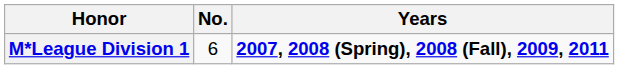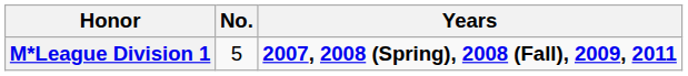 <table class="wikitable plainrowheaders">
 <tr>
 <th scope="col">Honor</th>
 <th scope="col">No.</th>
 <th scope="col">Years</th>
 </tr>
 <tr>
 <th scope="row"><a href='#'>M*League Division 1</a></th>
-<td style="text-align:center">6</td>
+<td style="text-align:center">5</td>
 <td><strong><a href='#'>2007</a>, <a href='#'>2008</a> (Spring), <a href='#'>2008</a> (Fall), <a href='#'>2009</a>, <a href='#'>2011</a></strong></td>
 </tr>
 </table>
